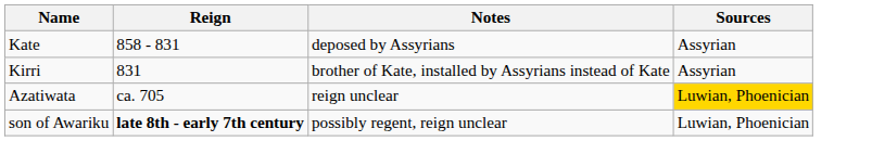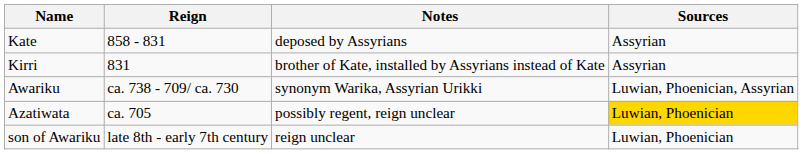 <table class="wikitable">
 <tr>
 <th>Name</th>
 <th>Reign</th>
 <th>Notes</th>
 <th>Sources</th>
 </tr>
 <tr>
 <td>Kate</td>
 <td>858 - 831</td>
 <td>deposed by Assyrians</td>
 <td>Assyrian</td>
 </tr>
 <tr>
 <td>Kirri</td>
 <td>831</td>
 <td>brother of Kate, installed by Assyrians instead of Kate</td>
 <td>Assyrian</td>
 </tr>
 <tr>
+<td>Awariku</td>
+<td>ca. 738 - 709/ ca. 730</td>
+<td>synonym Warika, Assyrian Urikki</td>
+<td>Luwian, Phoenician, Assyrian</td>
+</tr>
+<tr>
 <td>Azatiwata</td>
 <td>ca. 705</td>
-<td>reign unclear</td>
+<td>possibly regent, reign unclear</td>
 <td style="background: gold;">Luwian, Phoenician</td>
 </tr>
 <tr>
 <td>son of Awariku</td>
-<td><strong>late 8th - early 7th century</strong></td>
-<td>possibly regent, reign unclear</td>
+<td>late 8th - early 7th century</td>
+<td>reign unclear</td>
 <td>Luwian, Phoenician</td>
 </tr>
 </table>
